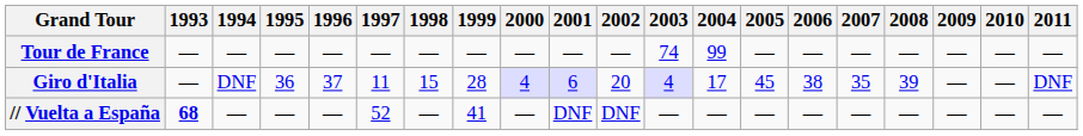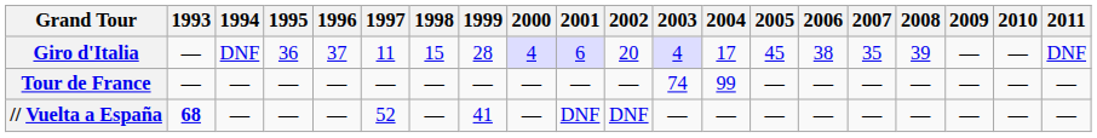 <table class="wikitable plainrowheaders">
 <tr>
 <th>Grand Tour</th>
 <th scope="col">1993</th>
 <th scope="col">1994</th>
 <th scope="col">1995</th>
 <th scope="col">1996</th>
 <th scope="col">1997</th>
 <th scope="col">1998</th>
 <th scope="col">1999</th>
 <th scope="col">2000</th>
 <th scope="col">2001</th>
 <th scope="col">2002</th>
 <th scope="col">2003</th>
 <th scope="col">2004</th>
 <th scope="col">2005</th>
 <th scope="col">2006</th>
 <th scope="col">2007</th>
 <th scope="col">2008</th>
 <th scope="col">2009</th>
 <th scope="col">2010</th>
 <th scope="col">2011</th>
 </tr>
 <tr style="text-align:center;">
+<th scope="row"> <a href='#'>Giro d'Italia</a></th>
+<td>—</td>
+<td style="text-align:center;"><a href='#'>DNF</a></td>
+<td style="text-align:center;"><a href='#'>36</a></td>
+<td style="text-align:center;"><a href='#'>37</a></td>
+<td style="text-align:center;"><a href='#'>11</a></td>
+<td style="text-align:center;"><a href='#'>15</a></td>
+<td style="text-align:center;"><a href='#'>28</a></td>
+<td style="background:#ddf;"><a href='#'>4</a></td>
+<td style="background:#ddf;"><a href='#'>6</a></td>
+<td style="text-align:center;"><a href='#'>20</a></td>
+<td style="background:#ddf;"><a href='#'>4</a></td>
+<td style="text-align:center;"><a href='#'>17</a></td>
+<td style="text-align:center;"><a href='#'>45</a></td>
+<td style="text-align:center;"><a href='#'>38</a></td>
+<td style="text-align:center;"><a href='#'>35</a></td>
+<td style="text-align:center;"><a href='#'>39</a></td>
+<td>—</td>
+<td>—</td>
+<td style="text-align:center;"><a href='#'>DNF</a></td>
+</tr>
+<tr style="text-align:center;">
 <th scope="row"> <a href='#'>Tour de France</a></th>
 <td>—</td>
 <td>—</td>
 <td>—</td>
 <td>—</td>
 <td>—</td>
 <td>—</td>
 <td>—</td>
 <td>—</td>
 <td>—</td>
 <td>—</td>
 <td style="text-align:center;"><a href='#'>74</a></td>
 <td style="text-align:center;"><a href='#'>99</a></td>
 <td>—</td>
 <td>—</td>
 <td>—</td>
 <td>—</td>
 <td>—</td>
 <td>—</td>
 <td>—</td>
-</tr>
-<tr style="text-align:center;">
-<th scope="row"> <a href='#'>Giro d'Italia</a></th>
-<td>—</td>
-<td style="text-align:center;"><a href='#'>DNF</a></td>
-<td style="text-align:center;"><a href='#'>36</a></td>
-<td style="text-align:center;"><a href='#'>37</a></td>
-<td style="text-align:center;"><a href='#'>11</a></td>
-<td style="text-align:center;"><a href='#'>15</a></td>
-<td style="text-align:center;"><a href='#'>28</a></td>
-<td style="background:#ddf;"><a href='#'>4</a></td>
-<td style="background:#ddf;"><a href='#'>6</a></td>
-<td style="text-align:center;"><a href='#'>20</a></td>
-<td style="background:#ddf;"><a href='#'>4</a></td>
-<td style="text-align:center;"><a href='#'>17</a></td>
-<td style="text-align:center;"><a href='#'>45</a></td>
-<td style="text-align:center;"><a href='#'>38</a></td>
-<td style="text-align:center;"><a href='#'>35</a></td>
-<td style="text-align:center;"><a href='#'>39</a></td>
-<td>—</td>
-<td>—</td>
-<td style="text-align:center;"><a href='#'>DNF</a></td>
 </tr>
 <tr style="text-align:center;">
 <th scope="row">// <a href='#'>Vuelta a España</a></th>
 <td style="text-align:center;"><strong><a href='#'>68</a></strong></td>
 <td>—</td>
 <td>—</td>
 <td>—</td>
 <td style="text-align:center;"><a href='#'>52</a></td>
 <td>—</td>
 <td style="text-align:center;"><a href='#'>41</a></td>
 <td>—</td>
 <td style="text-align:center;"><a href='#'>DNF</a></td>
 <td style="text-align:center;"><a href='#'>DNF</a></td>
 <td>—</td>
 <td>—</td>
 <td>—</td>
 <td>—</td>
 <td>—</td>
 <td>—</td>
 <td>—</td>
 <td>—</td>
 <td>—</td>
 </tr>
 </table>
